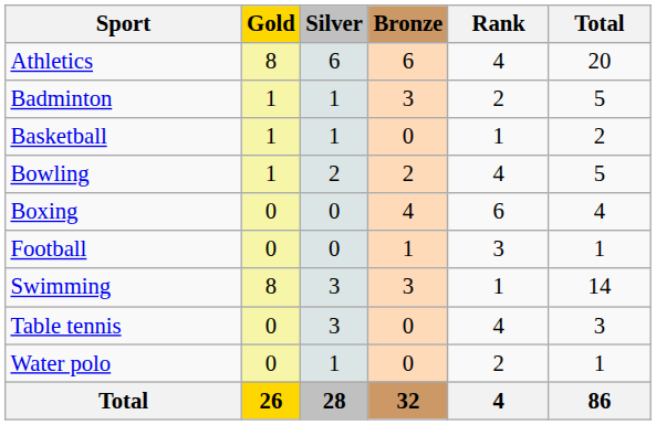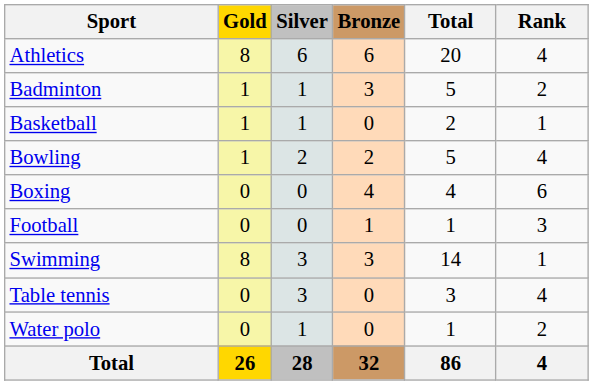 <table class="wikitable sortable" style="text-align:center; font-size:95%">
 <tr>
 <th width=150>Sport</th>
 <th style="background-color:gold; width=60;">Gold</th>
 <th style="background-color:silver; width=60;">Silver</th>
 <th style="background-color:#cc9966; width=60;">Bronze</th>
+<th width=60>Total</th>
 <th width=60>Rank</th>
-<th width=60>Total</th>
 </tr>
 <tr>
 <td align=left> <a href='#'>Athletics</a></td>
 <td bgcolor=#f7f6a8>8</td>
 <td bgcolor=#dce5e5>6</td>
 <td bgcolor=#ffdab9>6</td>
+<td>20</td>
 <td>4</td>
-<td>20</td>
 </tr>
 <tr>
 <td align=left> <a href='#'>Badminton</a></td>
 <td bgcolor=#f7f6a8>1</td>
 <td bgcolor=#dce5e5>1</td>
 <td bgcolor=#ffdab9>3</td>
+<td>5</td>
 <td>2</td>
-<td>5</td>
 </tr>
 <tr>
 <td align=left> <a href='#'>Basketball</a></td>
 <td bgcolor=#f7f6a8>1</td>
 <td bgcolor=#dce5e5>1</td>
 <td bgcolor=#ffdab9>0</td>
+<td>2</td>
 <td>1</td>
-<td>2</td>
 </tr>
 <tr>
 <td align=left> <a href='#'>Bowling</a></td>
 <td bgcolor=#f7f6a8>1</td>
 <td bgcolor=#dce5e5>2</td>
 <td bgcolor=#ffdab9>2</td>
+<td>5</td>
 <td>4</td>
-<td>5</td>
 </tr>
 <tr>
 <td align=left> <a href='#'>Boxing</a></td>
 <td bgcolor=#f7f6a8>0</td>
 <td bgcolor=#dce5e5>0</td>
 <td bgcolor=#ffdab9>4</td>
+<td>4</td>
 <td>6</td>
-<td>4</td>
 </tr>
 <tr>
 <td align=left> <a href='#'>Football</a></td>
 <td bgcolor=#f7f6a8>0</td>
 <td bgcolor=#dce5e5>0</td>
 <td bgcolor=#ffdab9>1</td>
+<td>1</td>
 <td>3</td>
-<td>1</td>
 </tr>
 <tr>
 <td align=left> <a href='#'>Swimming</a></td>
 <td bgcolor=#f7f6a8>8</td>
 <td bgcolor=#dce5e5>3</td>
 <td bgcolor=#ffdab9>3</td>
+<td>14</td>
 <td>1</td>
-<td>14</td>
 </tr>
 <tr>
 <td align=left> <a href='#'>Table tennis</a></td>
 <td bgcolor=#f7f6a8>0</td>
 <td bgcolor=#dce5e5>3</td>
 <td bgcolor=#ffdab9>0</td>
+<td>3</td>
 <td>4</td>
-<td>3</td>
 </tr>
 <tr>
 <td align=left> <a href='#'>Water polo</a></td>
 <td bgcolor=#f7f6a8>0</td>
 <td bgcolor=#dce5e5>1</td>
 <td bgcolor=#ffdab9>0</td>
+<td>1</td>
 <td>2</td>
-<td>1</td>
 </tr>
 <tr>
 <th>Total</th>
 <th style="background-color:gold; width=60;">26</th>
 <th style="background-color:silver; width=60;">28</th>
 <th style="background-color:#cc9966; width=60;">32</th>
+<th>86</th>
 <th>4</th>
-<th>86</th>
 </tr>
 </table>
